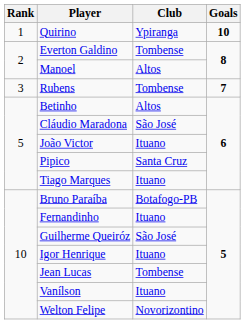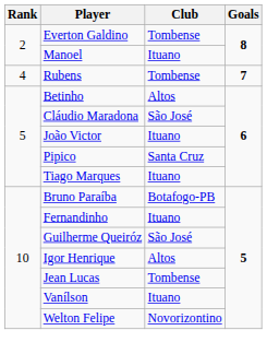 <table class=wikitable style="text-align:left">
 <tr>
 <th>Rank</th>
 <th>Player</th>
 <th>Club</th>
 <th>Goals</th>
-</tr>
-<tr>
-<td style="text-align:center">1</td>
-<td> <a href='#'>Quirino</a></td>
-<td><a href='#'>Ypiranga</a></td>
-<td style="text-align:center"><strong>10</strong></td>
 </tr>
 <tr>
 <td style="text-align:center" rowspan=2>2</td>
 <td> <a href='#'>Everton Galdino</a></td>
 <td><a href='#'>Tombense</a></td>
 <td style="text-align:center" rowspan=2><strong>8</strong></td>
 </tr>
 <tr>
 <td> <a href='#'>Manoel</a></td>
-<td><a href='#'>Altos</a></td>
+<td><a href='#'>Ituano</a></td>
 </tr>
 <tr>
-<td style="text-align:center">3</td>
+<td style="text-align:center">4</td>
 <td> <a href='#'>Rubens</a></td>
 <td><a href='#'>Tombense</a></td>
 <td style="text-align:center"><strong>7</strong></td>
 </tr>
 <tr>
 <td style="text-align:center" rowspan=5>5</td>
 <td> <a href='#'>Betinho</a></td>
 <td><a href='#'>Altos</a></td>
 <td style="text-align:center" rowspan=5><strong>6</strong></td>
 </tr>
 <tr>
 <td> <a href='#'>Cláudio Maradona</a></td>
 <td><a href='#'>São José</a></td>
 </tr>
 <tr>
 <td> <a href='#'>João Victor</a></td>
 <td><a href='#'>Ituano</a></td>
 </tr>
 <tr>
 <td> <a href='#'>Pipico</a></td>
 <td><a href='#'>Santa Cruz</a></td>
 </tr>
 <tr>
 <td> <a href='#'>Tiago Marques</a></td>
 <td><a href='#'>Ituano</a></td>
 </tr>
 <tr>
 <td style="text-align:center" rowspan=7>10</td>
 <td> <a href='#'>Bruno Paraíba</a></td>
 <td><a href='#'>Botafogo-PB</a></td>
 <td style="text-align:center" rowspan=7><strong>5</strong></td>
 </tr>
 <tr>
 <td> <a href='#'>Fernandinho</a></td>
 <td><a href='#'>Ituano</a></td>
 </tr>
 <tr>
 <td> <a href='#'>Guilherme Queiróz</a></td>
 <td><a href='#'>São José</a></td>
 </tr>
 <tr>
 <td> <a href='#'>Igor Henrique</a></td>
-<td><a href='#'>Ituano</a></td>
+<td><a href='#'>Altos</a></td>
 </tr>
 <tr>
 <td> <a href='#'>Jean Lucas</a></td>
 <td><a href='#'>Tombense</a></td>
 </tr>
 <tr>
 <td> <a href='#'>Vanílson</a></td>
 <td><a href='#'>Ituano</a></td>
 </tr>
 <tr>
 <td> <a href='#'>Welton Felipe</a></td>
 <td><a href='#'>Novorizontino</a></td>
 </tr>
 </table>
